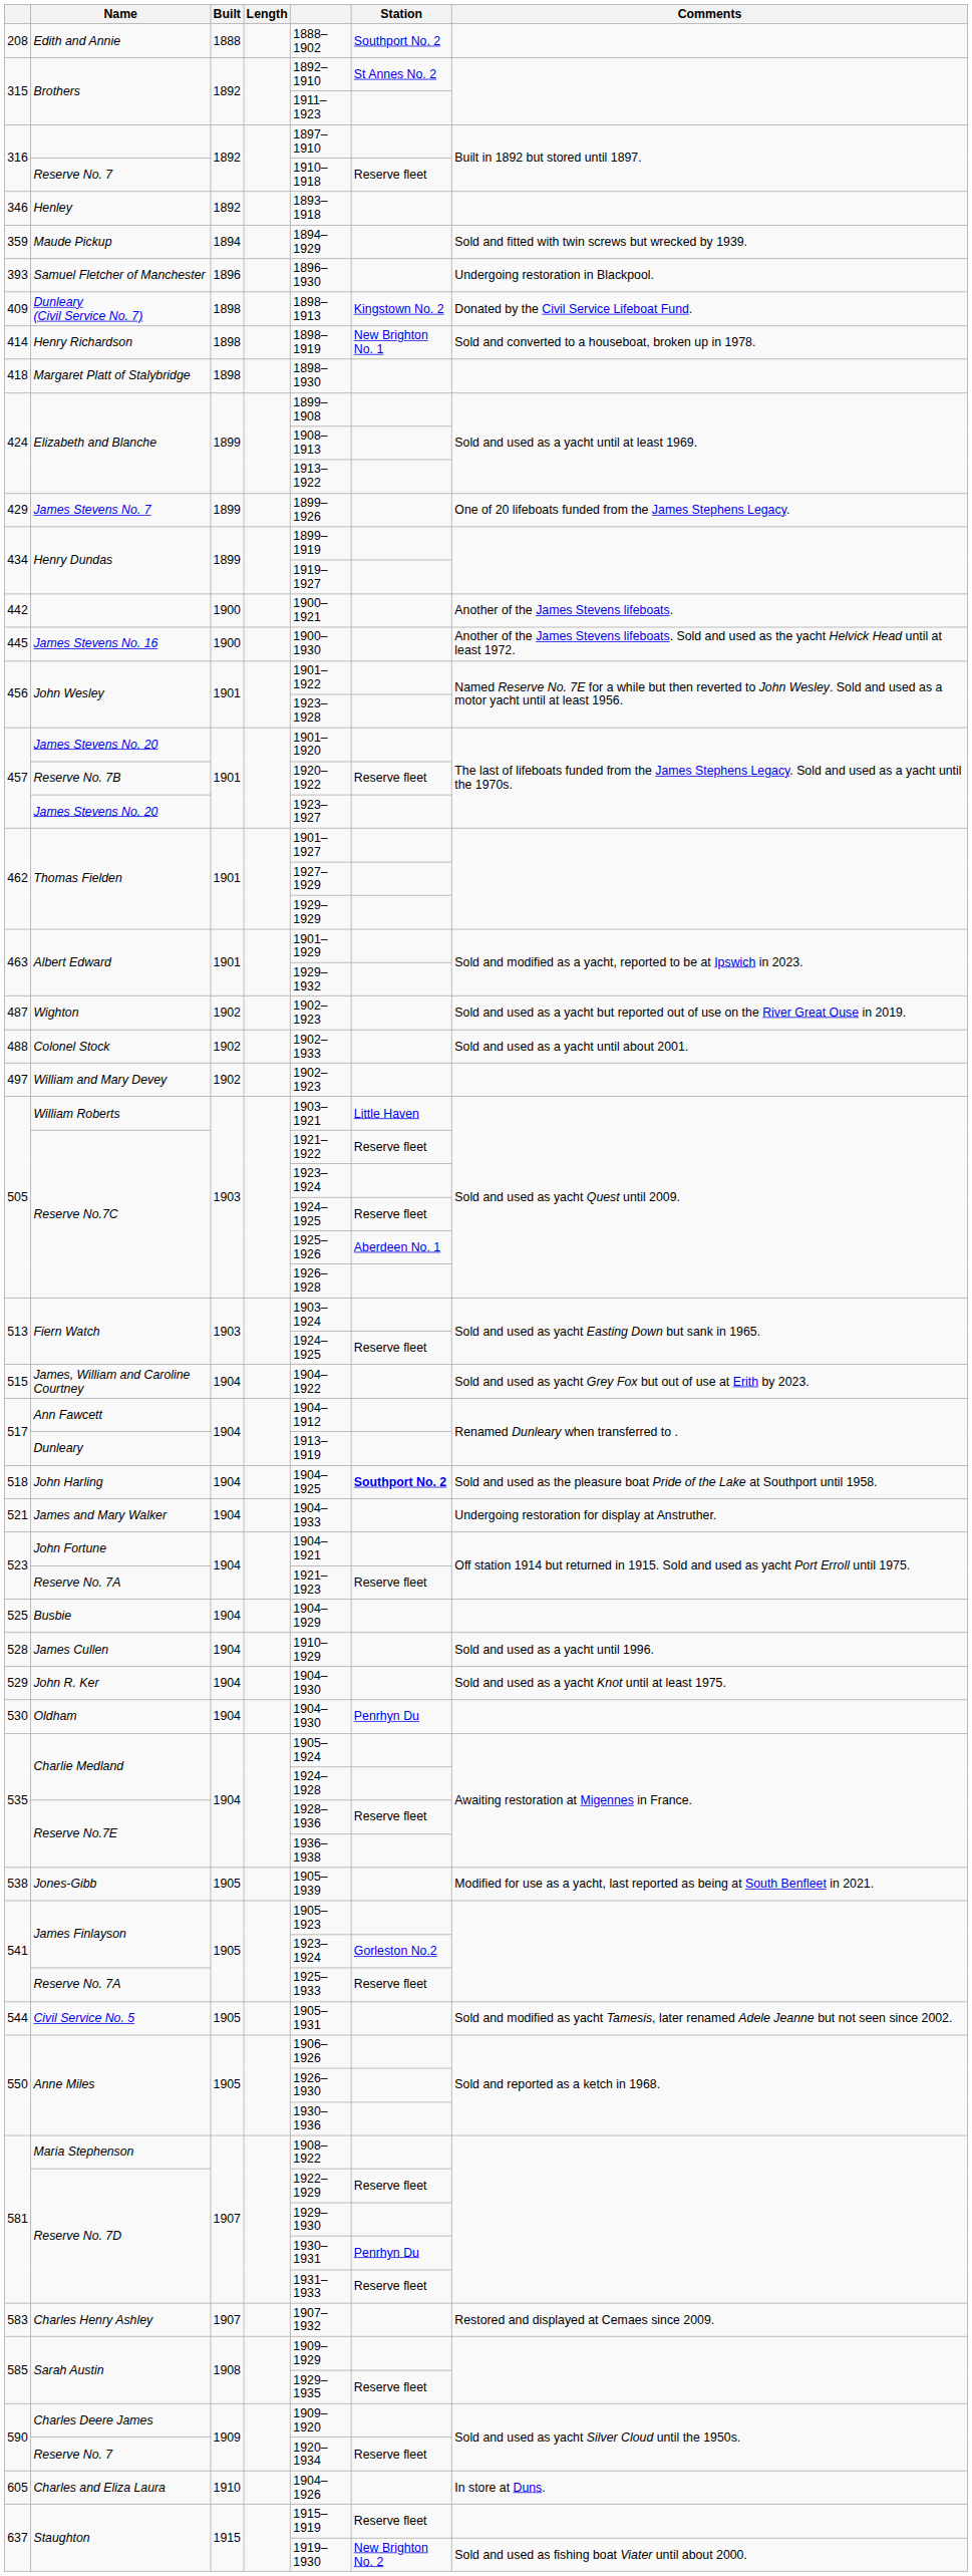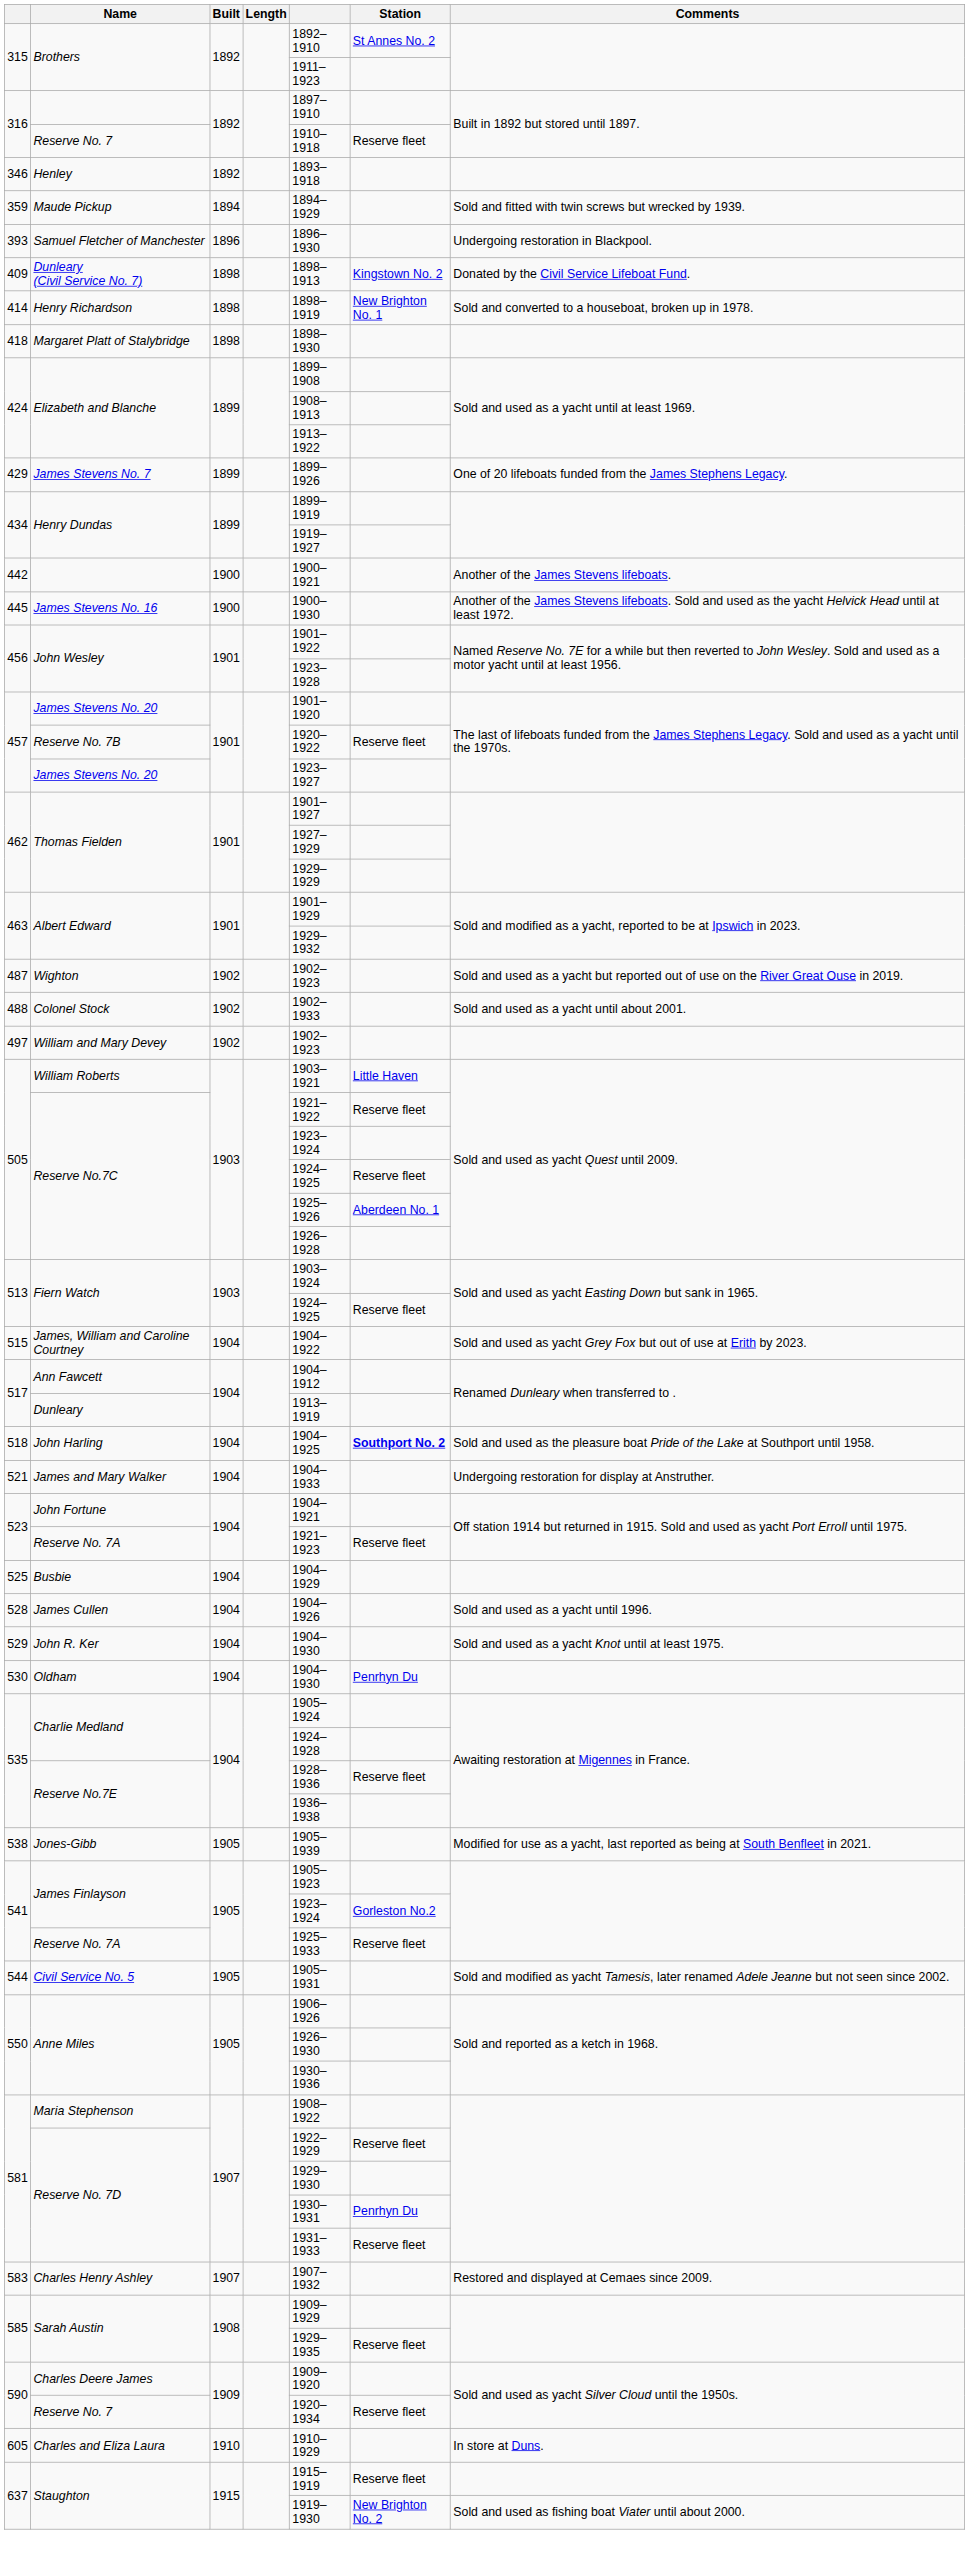 <table class="wikitable sortable">
 <tr>
 <th></th>
 <th>Name</th>
 <th>Built</th>
 <th>Length</th>
 <th></th>
 <th>Station</th>
 <th class=unsortable>Comments</th>
-</tr>
-<tr>
-<td>208</td>
-<td><em>Edith and Annie</em></td>
-<td>1888</td>
-<td></td>
-<td>1888–1902</td>
-<td><a href='#'>Southport No. 2</a></td>
-<td></td>
 </tr>
 <tr>
 <td rowspan="2">315</td>
 <td rowspan="2"><em>Brothers</em></td>
 <td rowspan="2">1892</td>
 <td rowspan="2"></td>
 <td>1892–1910</td>
 <td><a href='#'>St Annes No. 2</a></td>
 <td rowspan="2"></td>
 </tr>
 <tr>
 <td>1911–1923</td>
 <td></td>
 </tr>
 <tr>
 <td rowspan="2">316</td>
 <td><em></em></td>
 <td rowspan="2">1892</td>
 <td rowspan="2"></td>
 <td>1897–1910</td>
 <td></td>
 <td rowspan="2">Built in 1892 but stored until 1897.</td>
 </tr>
 <tr>
 <td><em>Reserve No. 7</em></td>
 <td>1910–1918</td>
 <td>Reserve fleet</td>
 </tr>
 <tr>
 <td>346</td>
 <td><em>Henley</em></td>
 <td>1892</td>
 <td></td>
 <td>1893–1918</td>
 <td></td>
 <td></td>
 </tr>
 <tr>
 <td>359</td>
 <td><em>Maude Pickup</em></td>
 <td>1894</td>
 <td></td>
 <td>1894–1929</td>
 <td></td>
 <td>Sold and fitted with twin screws but wrecked by 1939.</td>
 </tr>
 <tr>
 <td>393</td>
 <td><em>Samuel Fletcher of Manchester</em></td>
 <td>1896</td>
 <td></td>
 <td>1896–1930</td>
 <td></td>
 <td>Undergoing restoration in Blackpool.</td>
 </tr>
 <tr>
 <td>409</td>
 <td><a href='#'><em>Dunleary<br>(Civil Service No. 7)</em></a></td>
 <td>1898</td>
 <td></td>
 <td>1898–1913</td>
 <td><a href='#'>Kingstown No. 2</a></td>
 <td>Donated by the <a href='#'>Civil Service Lifeboat Fund</a>.</td>
 </tr>
 <tr>
 <td>414</td>
 <td><em>Henry Richardson</em></td>
 <td>1898</td>
 <td></td>
 <td>1898–1919</td>
 <td><a href='#'>New Brighton No. 1</a></td>
 <td>Sold and converted to a houseboat, broken up in 1978.</td>
 </tr>
 <tr>
 <td>418</td>
 <td><em>Margaret Platt of Stalybridge</em></td>
 <td>1898</td>
 <td></td>
 <td>1898–1930</td>
 <td></td>
 <td></td>
 </tr>
 <tr>
 <td rowspan="3">424</td>
 <td rowspan="3"><em>Elizabeth and Blanche</em></td>
 <td rowspan="3">1899</td>
 <td rowspan="3"></td>
 <td>1899–1908</td>
 <td></td>
 <td rowspan="3">Sold and used as a yacht until at least 1969.</td>
 </tr>
 <tr>
 <td>1908–1913</td>
 <td></td>
 </tr>
 <tr>
 <td>1913–1922</td>
 <td></td>
 </tr>
 <tr>
 <td>429</td>
 <td><a href='#'><em>James Stevens No. 7</em></a></td>
 <td>1899</td>
 <td></td>
 <td>1899–1926</td>
 <td></td>
 <td>One of 20 lifeboats funded from the <a href='#'>James Stephens Legacy</a>.</td>
 </tr>
 <tr>
 <td rowspan="2">434</td>
 <td rowspan="2"><em>Henry Dundas</em></td>
 <td rowspan="2">1899</td>
 <td rowspan="2"></td>
 <td>1899–1919</td>
 <td></td>
 <td rowspan="2"></td>
 </tr>
 <tr>
 <td>1919–1927</td>
 <td></td>
 </tr>
 <tr>
 <td>442</td>
 <td></td>
 <td>1900</td>
 <td></td>
 <td>1900–1921</td>
 <td></td>
 <td>Another of the <a href='#'>James Stevens lifeboats</a>.</td>
 </tr>
 <tr>
 <td>445</td>
 <td><a href='#'><em>James Stevens No. 16</em></a></td>
 <td>1900</td>
 <td></td>
 <td>1900–1930</td>
 <td></td>
 <td>Another of the <a href='#'>James Stevens lifeboats</a>. Sold and used as the yacht <em>Helvick Head</em> until at least 1972.</td>
 </tr>
 <tr>
 <td rowspan="2">456</td>
 <td rowspan="2"><em>John Wesley</em></td>
 <td rowspan="2">1901</td>
 <td rowspan="2"></td>
 <td>1901–1922</td>
 <td></td>
 <td rowspan="2">Named <em>Reserve No. 7E</em> for a while but then reverted to <em>John Wesley</em>. Sold and used as a motor yacht until at least 1956.</td>
 </tr>
 <tr>
 <td>1923–1928</td>
 <td></td>
 </tr>
 <tr>
 <td rowspan="3">457</td>
 <td><a href='#'><em>James Stevens No. 20</em></a></td>
 <td rowspan="3">1901</td>
 <td rowspan="3"></td>
 <td>1901–1920</td>
 <td></td>
 <td rowspan="3">The last of lifeboats funded from the <a href='#'>James Stephens Legacy</a>. Sold and used as a yacht until the 1970s.</td>
 </tr>
 <tr>
 <td><em>Reserve No. 7B</em></td>
 <td>1920–1922</td>
 <td>Reserve fleet</td>
 </tr>
 <tr>
 <td><a href='#'><em>James Stevens No. 20</em></a></td>
 <td>1923–1927</td>
 <td></td>
 </tr>
 <tr>
 <td rowspan="3">462</td>
 <td rowspan="3"><em>Thomas Fielden</em></td>
 <td rowspan="3">1901</td>
 <td rowspan="3"></td>
 <td>1901–1927</td>
 <td></td>
 <td rowspan="3"></td>
 </tr>
 <tr>
 <td>1927–1929</td>
 <td></td>
 </tr>
 <tr>
 <td>1929–1929</td>
 <td></td>
 </tr>
 <tr>
 <td rowspan="2">463</td>
 <td rowspan="2"><em>Albert Edward</em></td>
 <td rowspan="2">1901</td>
 <td rowspan="2"></td>
 <td>1901–1929</td>
 <td></td>
 <td rowspan="2">Sold and modified as a yacht, reported to be at <a href='#'>Ipswich</a> in 2023.</td>
 </tr>
 <tr>
 <td>1929–1932</td>
 <td></td>
 </tr>
 <tr>
 <td>487</td>
 <td><em>Wighton</em></td>
 <td>1902</td>
 <td></td>
 <td>1902–1923</td>
 <td></td>
 <td>Sold and used as a yacht but reported out of use on the <a href='#'>River Great Ouse</a> in 2019.</td>
 </tr>
 <tr>
 <td>488</td>
 <td><em>Colonel Stock</em></td>
 <td>1902</td>
 <td></td>
 <td>1902–1933</td>
 <td></td>
 <td>Sold and used as a yacht until about 2001.</td>
 </tr>
 <tr>
 <td>497</td>
 <td><em>William and Mary Devey</em></td>
 <td>1902</td>
 <td></td>
 <td>1902–1923</td>
 <td></td>
 <td></td>
 </tr>
 <tr>
 <td rowspan="6">505</td>
 <td><em>William Roberts</em></td>
 <td rowspan="6">1903</td>
 <td rowspan="6"></td>
 <td>1903–1921</td>
 <td><a href='#'>Little Haven</a></td>
 <td rowspan="6">Sold and used as yacht <em>Quest</em> until 2009.</td>
 </tr>
 <tr>
 <td rowspan="5"><em>Reserve No.7C</em></td>
 <td>1921–1922</td>
 <td>Reserve fleet</td>
 </tr>
 <tr>
 <td>1923–1924</td>
 <td></td>
 </tr>
 <tr>
 <td>1924–1925</td>
 <td>Reserve fleet</td>
 </tr>
 <tr>
 <td>1925–1926</td>
 <td><a href='#'>Aberdeen No. 1</a></td>
 </tr>
 <tr>
 <td>1926–1928</td>
 <td></td>
 </tr>
 <tr>
 <td rowspan="2">513</td>
 <td rowspan="2"><em>Fiern Watch</em></td>
 <td rowspan="2">1903</td>
 <td rowspan="2"></td>
 <td>1903–1924</td>
 <td></td>
 <td rowspan="2">Sold and used as yacht <em>Easting Down</em> but sank in 1965.</td>
 </tr>
 <tr>
 <td>1924–1925</td>
 <td>Reserve fleet</td>
 </tr>
 <tr>
 <td>515</td>
 <td><em>James, William and Caroline Courtney</em></td>
 <td>1904</td>
 <td></td>
 <td>1904–1922</td>
 <td></td>
 <td>Sold and used as yacht <em>Grey Fox</em> but out of use at <a href='#'>Erith</a> by 2023.</td>
 </tr>
 <tr>
 <td rowspan="2">517</td>
 <td><em>Ann Fawcett</em></td>
 <td rowspan="2">1904</td>
 <td rowspan="2"></td>
 <td>1904–1912</td>
 <td></td>
 <td rowspan="2">Renamed <em>Dunleary</em> when transferred to .</td>
 </tr>
 <tr>
 <td><em>Dunleary</em></td>
 <td>1913–1919</td>
 <td></td>
 </tr>
 <tr>
 <td>518</td>
 <td><em>John Harling</em></td>
 <td>1904</td>
 <td></td>
 <td>1904–1925</td>
 <td><strong><a href='#'>Southport No. 2</a></strong></td>
 <td>Sold and used as the pleasure boat <em>Pride of the Lake</em> at Southport until 1958.</td>
 </tr>
 <tr>
 <td>521</td>
 <td><em>James and Mary Walker</em></td>
 <td>1904</td>
 <td></td>
 <td>1904–1933</td>
 <td></td>
 <td>Undergoing restoration for display at Anstruther.</td>
 </tr>
 <tr>
 <td rowspan="2">523</td>
 <td><em>John Fortune</em></td>
 <td rowspan="2">1904</td>
 <td rowspan="2"></td>
 <td>1904–1921</td>
 <td></td>
 <td rowspan="2">Off station 1914 but returned in 1915. Sold and used as yacht <em>Port Erroll</em> until 1975.</td>
 </tr>
 <tr>
 <td><em>Reserve No. 7A</em></td>
 <td>1921–1923</td>
 <td>Reserve fleet</td>
 </tr>
 <tr>
 <td>525</td>
 <td><em>Busbie</em></td>
 <td>1904</td>
 <td></td>
 <td>1904–1929</td>
 <td></td>
 <td></td>
 </tr>
 <tr>
 <td>528</td>
 <td><em>James Cullen</em></td>
 <td>1904</td>
 <td></td>
-<td>1910–1929</td>
+<td>1904–1926</td>
 <td></td>
 <td>Sold and used as a yacht until 1996.</td>
 </tr>
 <tr>
 <td>529</td>
 <td><em>John R. Ker</em></td>
 <td>1904</td>
 <td></td>
 <td>1904–1930</td>
 <td></td>
 <td>Sold and used as a yacht <em>Knot</em> until at least 1975.</td>
 </tr>
 <tr>
 <td>530</td>
 <td><em>Oldham</em></td>
 <td>1904</td>
 <td></td>
 <td>1904–1930</td>
 <td><a href='#'>Penrhyn Du</a></td>
 <td></td>
 </tr>
 <tr>
 <td rowspan="4">535</td>
 <td rowspan="2"><em>Charlie Medland</em></td>
 <td rowspan="4">1904</td>
 <td rowspan="4"></td>
 <td>1905–1924</td>
 <td></td>
 <td rowspan="4">Awaiting restoration at <a href='#'>Migennes</a> in France.</td>
 </tr>
 <tr>
 <td>1924–1928</td>
 <td></td>
 </tr>
 <tr>
 <td rowspan="2"><em>Reserve No.7E</em></td>
 <td>1928–1936</td>
 <td>Reserve fleet</td>
 </tr>
 <tr>
 <td>1936–1938</td>
 <td></td>
 </tr>
 <tr>
 <td>538</td>
 <td><em>Jones-Gibb</em></td>
 <td>1905</td>
 <td></td>
 <td>1905–1939</td>
 <td></td>
 <td>Modified for use as a yacht, last reported as being at <a href='#'>South Benfleet</a> in 2021.</td>
 </tr>
 <tr>
 <td rowspan="3">541</td>
 <td rowspan="2"><em>James Finlayson</em></td>
 <td rowspan="3">1905</td>
 <td rowspan="3"></td>
 <td>1905–1923</td>
 <td></td>
 <td rowspan="3"></td>
 </tr>
 <tr>
 <td>1923–1924</td>
 <td><a href='#'>Gorleston No.2</a></td>
 </tr>
 <tr>
 <td><em>Reserve No. 7A</em></td>
 <td>1925–1933</td>
 <td>Reserve fleet</td>
 </tr>
 <tr>
 <td>544</td>
 <td><em><a href='#'>Civil Service No. 5</a></em></td>
 <td>1905</td>
 <td></td>
 <td>1905–1931</td>
 <td></td>
 <td>Sold and modified as yacht <em>Tamesis</em>, later renamed <em>Adele Jeanne</em> but not seen since 2002.</td>
 </tr>
 <tr>
 <td rowspan="3">550</td>
 <td rowspan="3"><em>Anne Miles</em></td>
 <td rowspan="3">1905</td>
 <td rowspan="3"></td>
 <td>1906–1926</td>
 <td></td>
 <td rowspan="3">Sold and reported as a ketch in 1968.</td>
 </tr>
 <tr>
 <td>1926–1930</td>
 <td></td>
 </tr>
 <tr>
 <td>1930–1936</td>
 <td></td>
 </tr>
 <tr>
 <td rowspan="5">581</td>
 <td><em>Maria Stephenson</em></td>
 <td rowspan="5">1907</td>
 <td rowspan="5"></td>
 <td>1908–1922</td>
 <td></td>
 <td rowspan="5"></td>
 </tr>
 <tr>
 <td rowspan="4"><em>Reserve No. 7D</em></td>
 <td>1922–1929</td>
 <td>Reserve fleet</td>
 </tr>
 <tr>
 <td>1929–1930</td>
 <td></td>
 </tr>
 <tr>
 <td>1930–1931</td>
 <td><a href='#'>Penrhyn Du</a></td>
 </tr>
 <tr>
 <td>1931–1933</td>
 <td>Reserve fleet</td>
 </tr>
 <tr>
 <td>583</td>
 <td><em>Charles Henry Ashley</em></td>
 <td>1907</td>
 <td></td>
 <td>1907–1932</td>
 <td></td>
 <td>Restored and displayed at Cemaes since 2009.</td>
 </tr>
 <tr>
 <td rowspan="2">585</td>
 <td rowspan="2"><em>Sarah Austin</em></td>
 <td rowspan="2">1908</td>
 <td rowspan="2"></td>
 <td>1909–1929</td>
 <td></td>
 <td rowspan="2"></td>
 </tr>
 <tr>
 <td>1929–1935</td>
 <td>Reserve fleet</td>
 </tr>
 <tr>
 <td rowspan="2">590</td>
 <td><em>Charles Deere James</em></td>
 <td rowspan="2">1909</td>
 <td rowspan="2"></td>
 <td>1909–1920</td>
 <td></td>
 <td rowspan="2">Sold and used as yacht <em>Silver Cloud</em> until the 1950s.</td>
 </tr>
 <tr>
 <td><em>Reserve No. 7</em></td>
 <td>1920–1934</td>
 <td>Reserve fleet</td>
 </tr>
 <tr>
 <td>605</td>
 <td><em>Charles and Eliza Laura</em></td>
 <td>1910</td>
 <td></td>
-<td>1904–1926</td>
+<td>1910–1929</td>
 <td></td>
 <td>In store at <a href='#'>Duns</a>.</td>
 </tr>
 <tr>
 <td rowspan="2">637</td>
 <td rowspan="2"><em>Staughton</em></td>
 <td rowspan="2">1915</td>
 <td rowspan="2"></td>
 <td>1915–1919</td>
 <td>Reserve fleet</td>
 </tr>
 <tr>
 <td>1919–1930</td>
 <td><a href='#'>New Brighton No. 2</a></td>
 <td rowspan="2">Sold and used as fishing boat <em>Viater</em> until about 2000.</td>
 </tr>
 </table>
